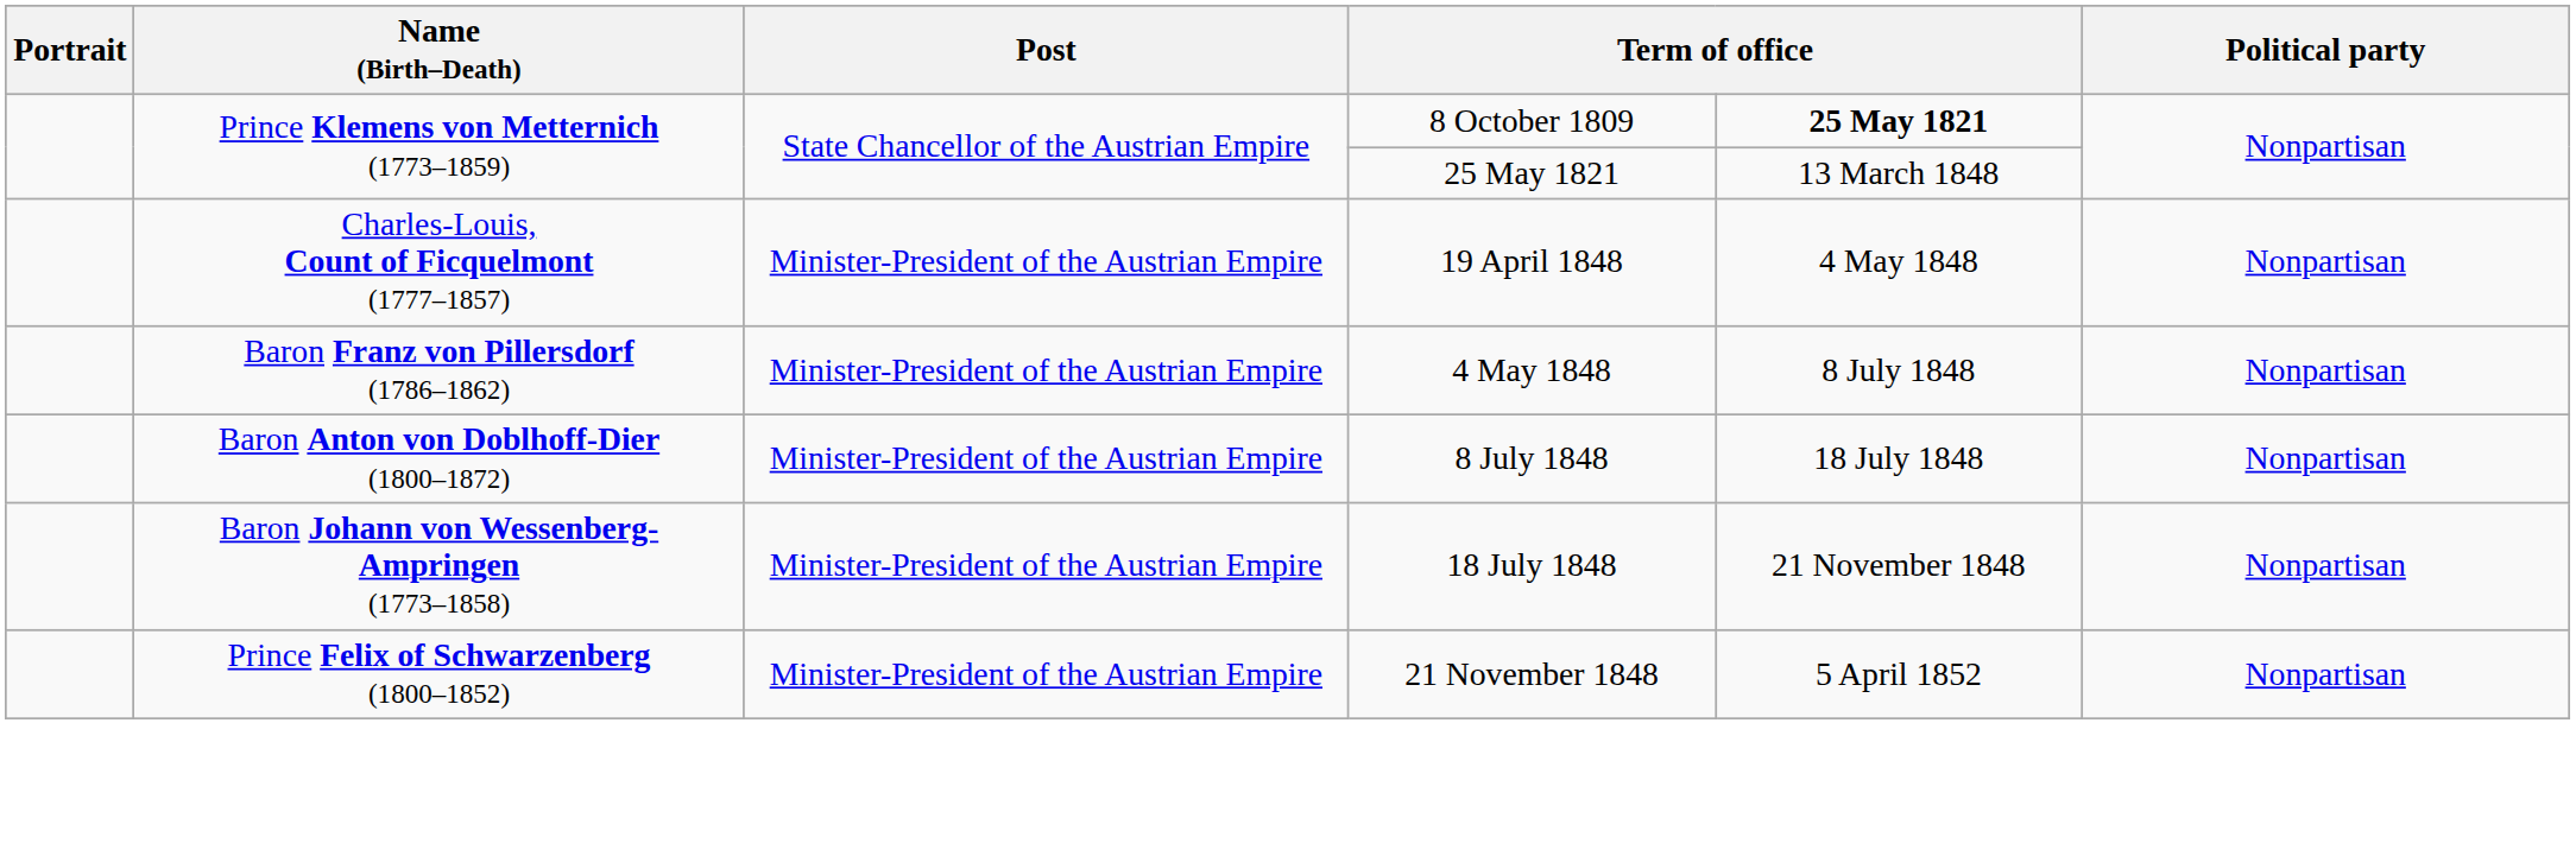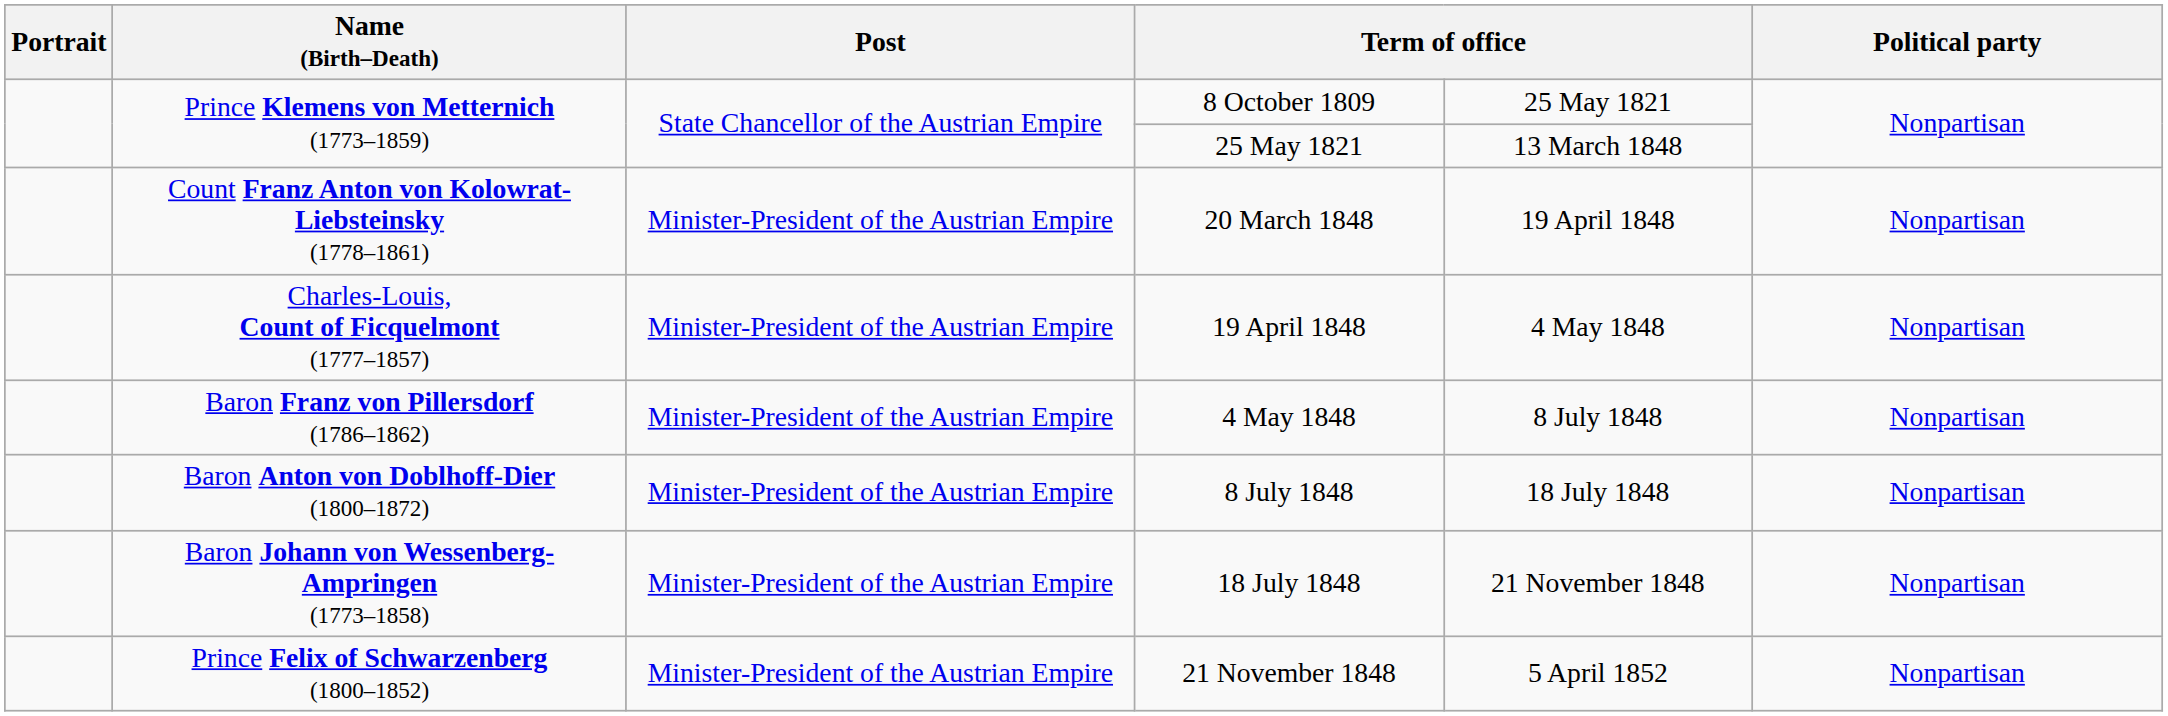 <table class="wikitable" style="text-align: center;">
 <tr>
 <th width=70 colspan=1>Portrait</th>
 <th width=25%>Name<br><small>(Birth–Death)</small></th>
 <th width=25%>Post</th>
 <th width=30% colspan=2>Term of office</th>
 <th width=25%>Political party</th>
 </tr>
 <tr>
 <td rowspan=2></td>
 <td rowspan=2><a href='#'>Prince</a> <strong><a href='#'>Klemens von Metternich</a></strong><br><small>(1773–1859)</small></td>
 <td rowspan=2><a href='#'>State Chancellor of the Austrian Empire</a></td>
 <td>8 October 1809</td>
-<td><strong>25 May 1821</strong></td>
+<td>25 May 1821</td>
 <td rowspan=2><a href='#'>Nonpartisan</a></td>
 </tr>
 <tr>
 <td>25 May 1821</td>
 <td>13 March 1848</td>
+</tr>
+<tr>
+<td></td>
+<td><a href='#'>Count</a> <strong><a href='#'>Franz Anton von Kolowrat-Liebsteinsky</a></strong><br><small>(1778–1861)</small></td>
+<td><a href='#'>Minister-President of the Austrian Empire</a></td>
+<td>20 March 1848</td>
+<td>19 April 1848</td>
+<td><a href='#'>Nonpartisan</a></td>
 </tr>
 <tr>
 <td></td>
 <td><a href='#'>Charles-Louis,<br><strong>Count of Ficquelmont</strong></a><br><small>(1777–1857)</small></td>
 <td><a href='#'>Minister-President of the Austrian Empire</a></td>
 <td>19 April 1848</td>
 <td>4 May 1848</td>
 <td><a href='#'>Nonpartisan</a></td>
 </tr>
 <tr>
 <td></td>
 <td><a href='#'>Baron</a> <strong><a href='#'>Franz von Pillersdorf</a></strong><br><small>(1786–1862)</small></td>
 <td><a href='#'>Minister-President of the Austrian Empire</a></td>
 <td>4 May 1848</td>
 <td>8 July 1848</td>
 <td><a href='#'>Nonpartisan</a></td>
 </tr>
 <tr>
 <td></td>
 <td><a href='#'>Baron</a> <strong><a href='#'>Anton von Doblhoff-Dier</a></strong><br><small>(1800–1872)</small></td>
 <td><a href='#'>Minister-President of the Austrian Empire</a></td>
 <td>8 July 1848</td>
 <td>18 July 1848</td>
 <td><a href='#'>Nonpartisan</a></td>
 </tr>
 <tr>
 <td></td>
 <td><a href='#'>Baron</a> <strong><a href='#'>Johann von Wessenberg-Ampringen</a></strong><br><small>(1773–1858)</small></td>
 <td><a href='#'>Minister-President of the Austrian Empire</a></td>
 <td>18 July 1848</td>
 <td>21 November 1848</td>
 <td><a href='#'>Nonpartisan</a></td>
 </tr>
 <tr>
 <td></td>
 <td><a href='#'>Prince</a> <strong><a href='#'>Felix of Schwarzenberg</a></strong><br><small>(1800–1852)</small></td>
 <td><a href='#'>Minister-President of the Austrian Empire</a></td>
 <td>21 November 1848</td>
 <td>5 April 1852</td>
 <td><a href='#'>Nonpartisan</a></td>
 </tr>
 </table>
